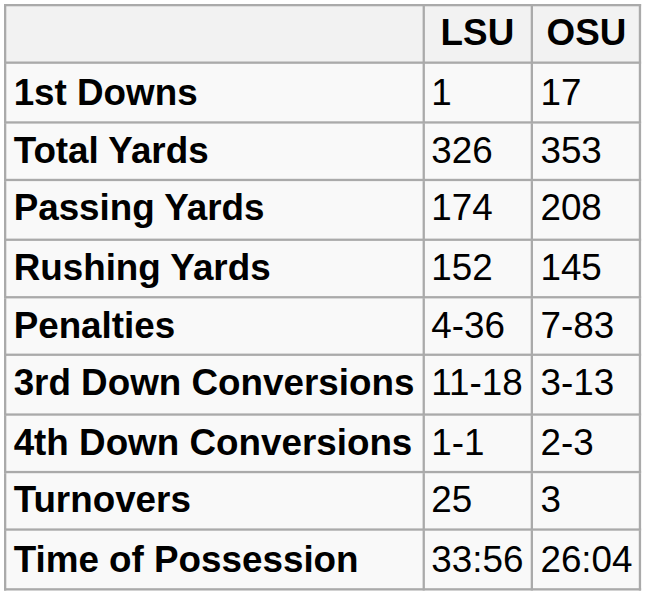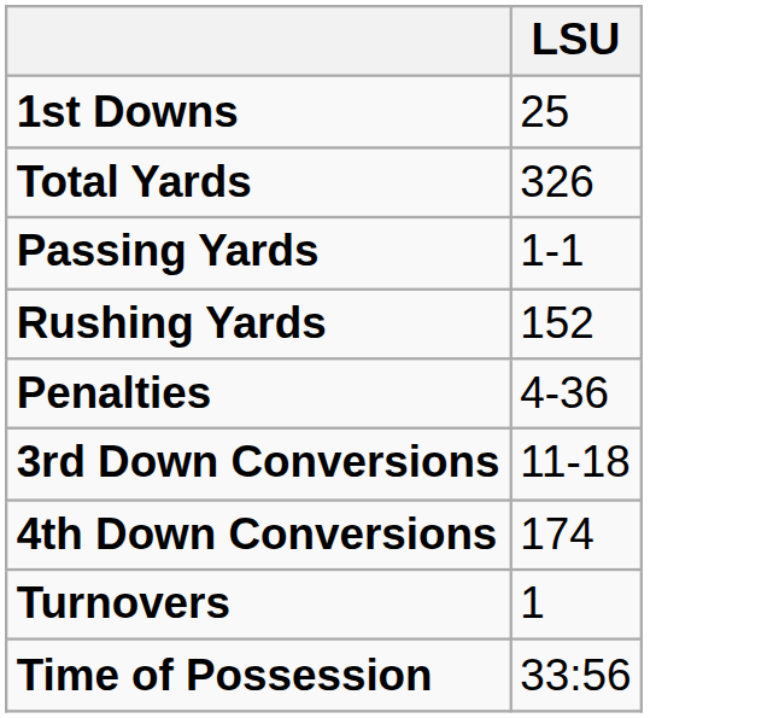 <table class="wikitable">
 <tr>
 <th></th>
 <th>LSU</th>
-<th>OSU</th>
 </tr>
 <tr>
 <td><strong>1st Downs</strong></td>
-<td>1</td>
-<td>17</td>
+<td>25</td>
 </tr>
 <tr>
 <td><strong>Total Yards</strong></td>
 <td>326</td>
-<td>353</td>
 </tr>
 <tr>
 <td><strong>Passing Yards</strong></td>
-<td>174</td>
-<td>208</td>
+<td>1-1</td>
 </tr>
 <tr>
 <td><strong>Rushing Yards</strong></td>
 <td>152</td>
-<td>145</td>
 </tr>
 <tr>
 <td><strong>Penalties</strong></td>
 <td>4-36</td>
-<td>7-83</td>
 </tr>
 <tr>
 <td><strong>3rd Down Conversions</strong></td>
 <td>11-18</td>
-<td>3-13</td>
 </tr>
 <tr>
 <td><strong>4th Down Conversions</strong></td>
-<td>1-1</td>
-<td>2-3</td>
+<td>174</td>
 </tr>
 <tr>
 <td><strong>Turnovers</strong></td>
-<td>25</td>
-<td>3</td>
+<td>1</td>
 </tr>
 <tr>
 <td><strong>Time of Possession</strong></td>
 <td>33:56</td>
-<td>26:04</td>
 </tr>
 </table>
